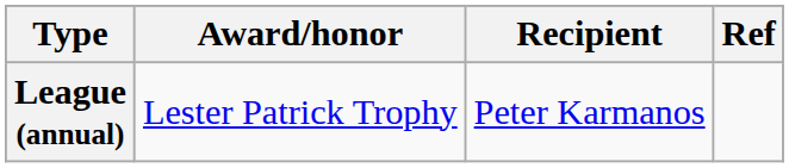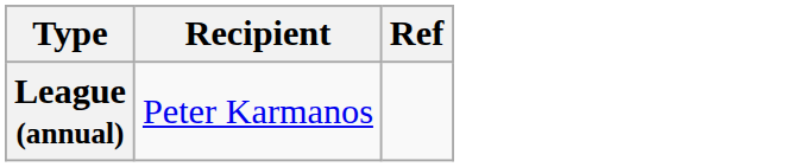 <table class="wikitable">
 <tr>
 <th scope="col">Type</th>
-<th scope="col">Award/honor</th>
 <th scope="col">Recipient</th>
 <th scope="col">Ref</th>
 </tr>
 <tr>
 <th scope="row">League<br><small>(annual)</small></th>
-<td><a href='#'>Lester Patrick Trophy</a></td>
 <td><a href='#'>Peter Karmanos</a></td>
 <td></td>
 </tr>
 </table>
